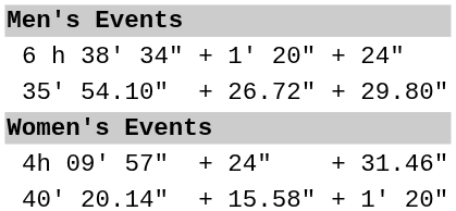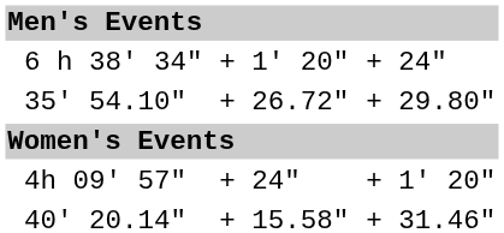 <table>
 <tr style="background:#ccc;">
 <td colspan=7><strong>Men's Events</strong></td>
 </tr>
 <tr>
 <td><br></td>
 <td></td>
 <td>6 h 38' 34"</td>
 <td></td>
 <td>+ 1' 20"</td>
 <td></td>
 <td>+ 24"</td>
 </tr>
 <tr>
 <td><br></td>
 <td></td>
 <td>35' 54.10"</td>
 <td></td>
 <td>+ 26.72"</td>
 <td></td>
 <td>+ 29.80"</td>
 </tr>
 <tr style="background:#ccc;">
 <td colspan=7><strong>Women's Events</strong></td>
 </tr>
 <tr>
 <td><br></td>
 <td></td>
 <td>4h 09' 57"</td>
 <td></td>
 <td>+ 24"</td>
 <td></td>
-<td>+ 31.46"</td>
+<td>+ 1' 20"</td>
 </tr>
 <tr>
 <td><br></td>
 <td></td>
 <td>40' 20.14"</td>
 <td></td>
 <td>+ 15.58"</td>
 <td></td>
-<td>+ 1' 20"</td>
+<td>+ 31.46"</td>
 </tr>
 </table>
